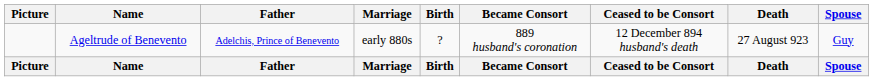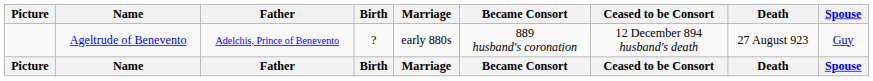 <table width=90% class="wikitable">
 <tr>
 <th>Picture</th>
 <th>Name</th>
 <th>Father</th>
+<th>Birth</th>
 <th>Marriage</th>
-<th>Birth</th>
 <th>Became Consort</th>
 <th>Ceased to be Consort</th>
 <th>Death</th>
 <th><a href='#'>Spouse</a></th>
 </tr>
 <tr>
 <td align=center></td>
 <td align=center><a href='#'>Ageltrude of Benevento</a></td>
 <td align="center"><small><a href='#'>Adelchis, Prince of Benevento</a></small></td>
+<td align="center">?</td>
 <td align="center">early 880s</td>
-<td align="center">?</td>
 <td align="center">889 <br><em>husband's coronation</em></td>
 <td align="center">12 December 894<br><em>husband's death</em></td>
 <td align="center">27 August 923</td>
 <td align="center"><a href='#'>Guy</a></td>
 </tr>
 <tr>
 <th>Picture</th>
 <th>Name</th>
 <th>Father</th>
+<th>Birth</th>
 <th>Marriage</th>
-<th>Birth</th>
 <th>Became Consort</th>
 <th>Ceased to be Consort</th>
 <th>Death</th>
 <th><a href='#'>Spouse</a></th>
 </tr>
 </table>
